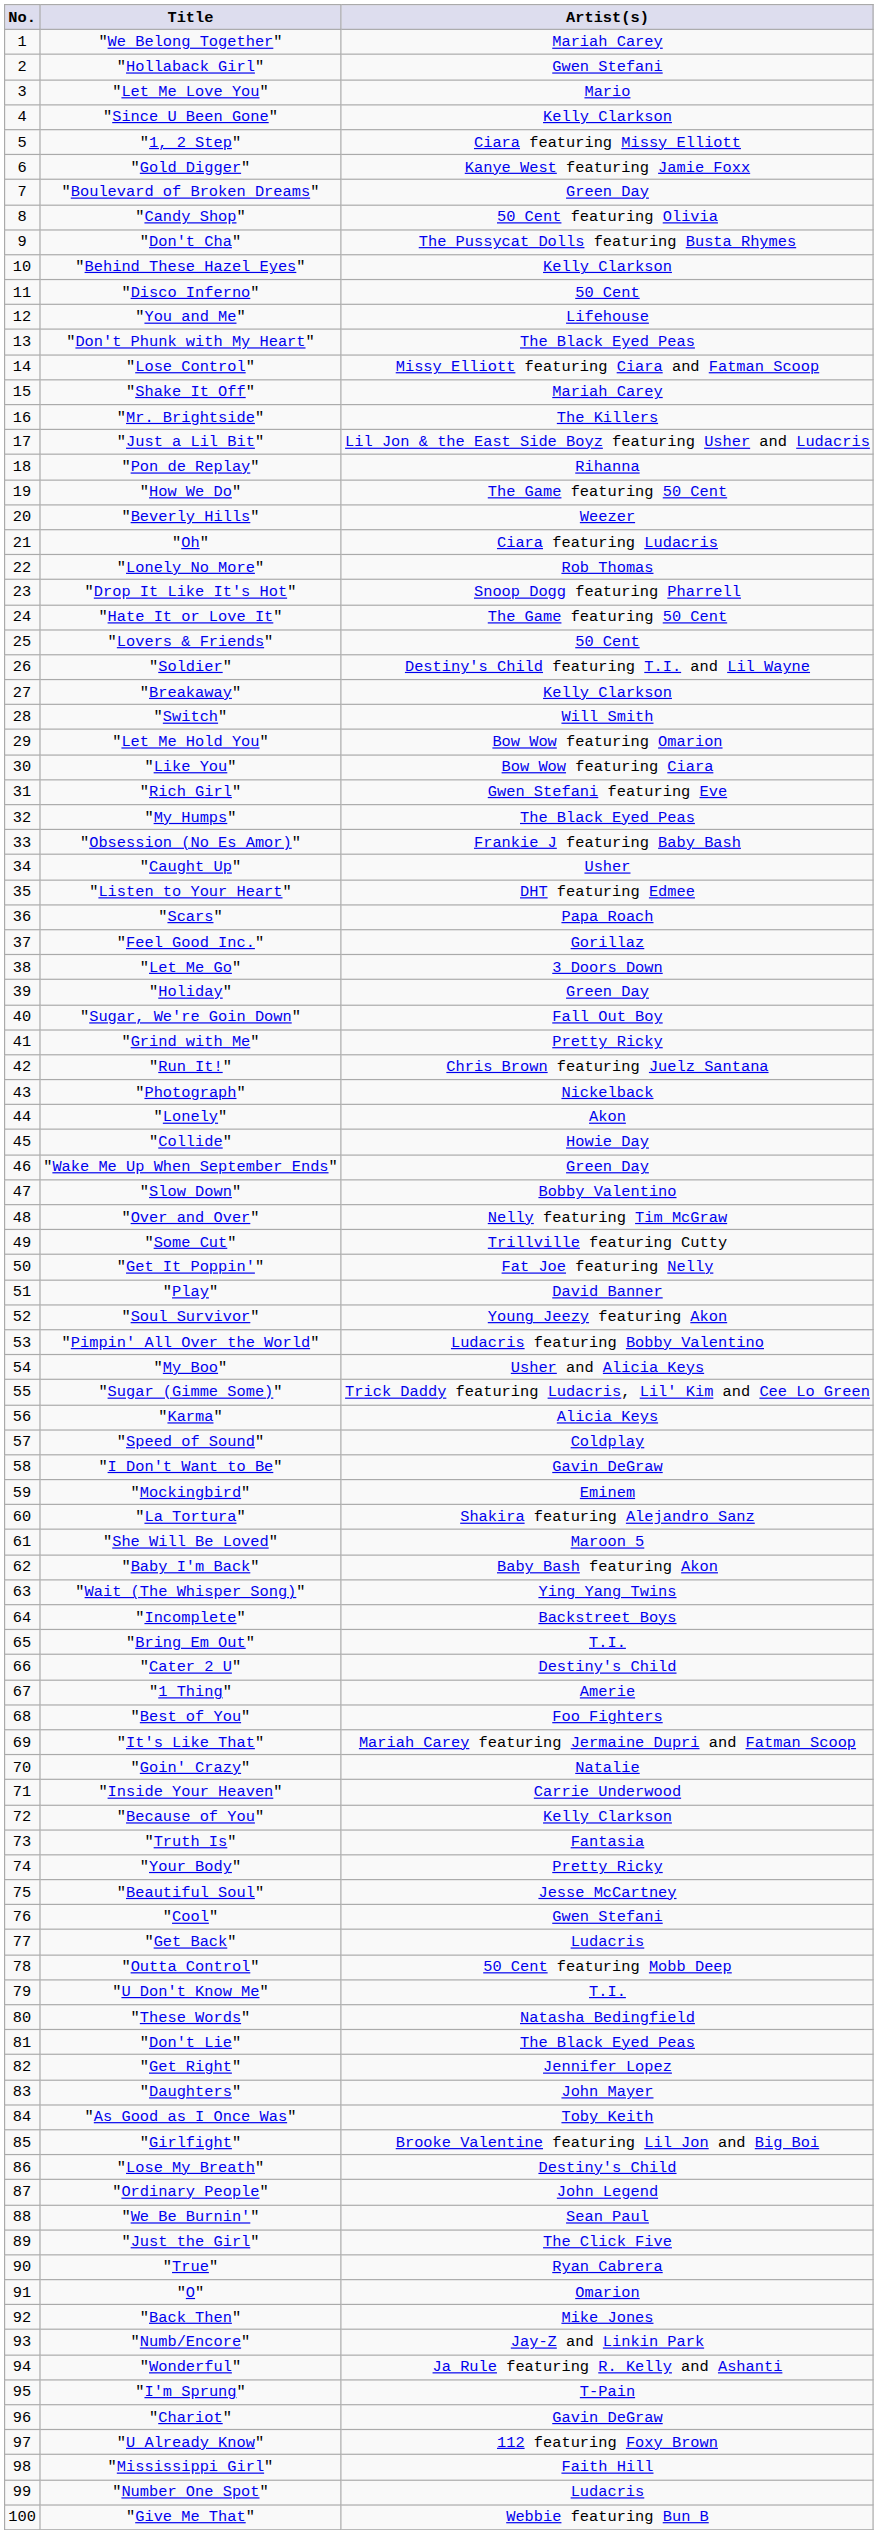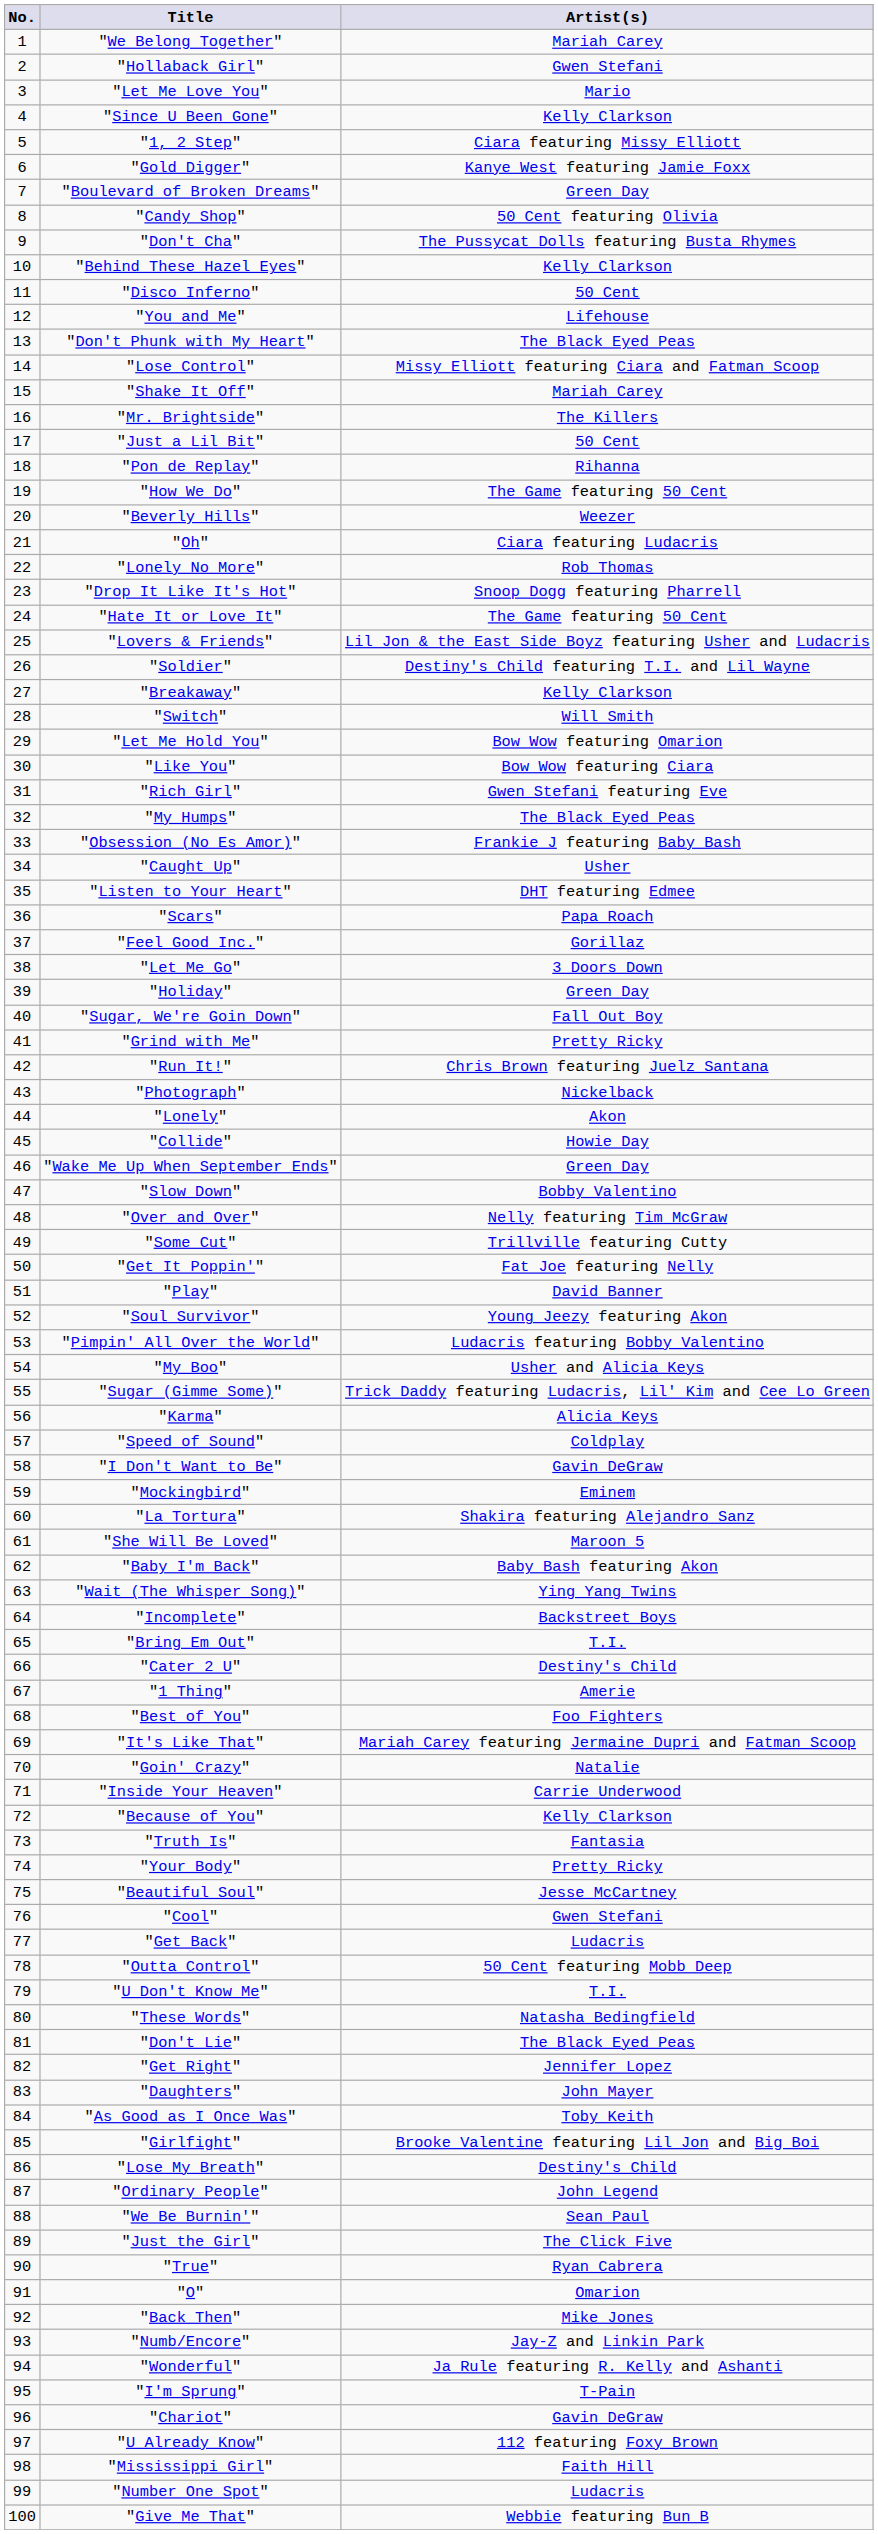 <table class="wikitable sortable" style="text-align: center">
 <tr>
 <th scope="col" style="background:#dde;">No.</th>
 <th scope="col" style="background:#dde;">Title</th>
 <th scope="col" style="background:#dde;">Artist(s)</th>
 </tr>
 <tr>
 <td>1</td>
 <td>"<a href='#'>We Belong Together</a>"</td>
 <td><a href='#'>Mariah Carey</a></td>
 </tr>
 <tr>
 <td>2</td>
 <td>"<a href='#'>Hollaback Girl</a>"</td>
 <td><a href='#'>Gwen Stefani</a></td>
 </tr>
 <tr>
 <td>3</td>
 <td>"<a href='#'>Let Me Love You</a>"</td>
 <td><a href='#'>Mario</a></td>
 </tr>
 <tr>
 <td>4</td>
 <td>"<a href='#'>Since U Been Gone</a>"</td>
 <td><a href='#'>Kelly Clarkson</a></td>
 </tr>
 <tr>
 <td>5</td>
 <td>"<a href='#'>1, 2 Step</a>"</td>
 <td><a href='#'>Ciara</a> featuring <a href='#'>Missy Elliott</a></td>
 </tr>
 <tr>
 <td>6</td>
 <td>"<a href='#'>Gold Digger</a>"</td>
 <td><a href='#'>Kanye West</a> featuring <a href='#'>Jamie Foxx</a></td>
 </tr>
 <tr>
 <td>7</td>
 <td>"<a href='#'>Boulevard of Broken Dreams</a>"</td>
 <td><a href='#'>Green Day</a></td>
 </tr>
 <tr>
 <td>8</td>
 <td>"<a href='#'>Candy Shop</a>"</td>
 <td><a href='#'>50 Cent</a> featuring <a href='#'>Olivia</a></td>
 </tr>
 <tr>
 <td>9</td>
 <td>"<a href='#'>Don't Cha</a>"</td>
 <td><a href='#'>The Pussycat Dolls</a> featuring <a href='#'>Busta Rhymes</a></td>
 </tr>
 <tr>
 <td>10</td>
 <td>"<a href='#'>Behind These Hazel Eyes</a>"</td>
 <td><a href='#'>Kelly Clarkson</a></td>
 </tr>
 <tr>
 <td>11</td>
 <td>"<a href='#'>Disco Inferno</a>"</td>
 <td><a href='#'>50 Cent</a></td>
 </tr>
 <tr>
 <td>12</td>
 <td>"<a href='#'>You and Me</a>"</td>
 <td><a href='#'>Lifehouse</a></td>
 </tr>
 <tr>
 <td>13</td>
 <td>"<a href='#'>Don't Phunk with My Heart</a>"</td>
 <td><a href='#'>The Black Eyed Peas</a></td>
 </tr>
 <tr>
 <td>14</td>
 <td>"<a href='#'>Lose Control</a>"</td>
 <td><a href='#'>Missy Elliott</a> featuring <a href='#'>Ciara</a> and <a href='#'>Fatman Scoop</a></td>
 </tr>
 <tr>
 <td>15</td>
 <td>"<a href='#'>Shake It Off</a>"</td>
 <td><a href='#'>Mariah Carey</a></td>
 </tr>
 <tr>
 <td>16</td>
 <td>"<a href='#'>Mr. Brightside</a>"</td>
 <td><a href='#'>The Killers</a></td>
 </tr>
 <tr>
 <td>17</td>
 <td>"<a href='#'>Just a Lil Bit</a>"</td>
-<td><a href='#'>Lil Jon & the East Side Boyz</a> featuring <a href='#'>Usher</a> and <a href='#'>Ludacris</a></td>
+<td><a href='#'>50 Cent</a></td>
 </tr>
 <tr>
 <td>18</td>
 <td>"<a href='#'>Pon de Replay</a>"</td>
 <td><a href='#'>Rihanna</a></td>
 </tr>
 <tr>
 <td>19</td>
 <td>"<a href='#'>How We Do</a>"</td>
 <td><a href='#'>The Game</a> featuring <a href='#'>50 Cent</a></td>
 </tr>
 <tr>
 <td>20</td>
 <td>"<a href='#'>Beverly Hills</a>"</td>
 <td><a href='#'>Weezer</a></td>
 </tr>
 <tr>
 <td>21</td>
 <td>"<a href='#'>Oh</a>"</td>
 <td><a href='#'>Ciara</a> featuring <a href='#'>Ludacris</a></td>
 </tr>
 <tr>
 <td>22</td>
 <td>"<a href='#'>Lonely No More</a>"</td>
 <td><a href='#'>Rob Thomas</a></td>
 </tr>
 <tr>
 <td>23</td>
 <td>"<a href='#'>Drop It Like It's Hot</a>"</td>
 <td><a href='#'>Snoop Dogg</a> featuring <a href='#'>Pharrell</a></td>
 </tr>
 <tr>
 <td>24</td>
 <td>"<a href='#'>Hate It or Love It</a>"</td>
 <td><a href='#'>The Game</a> featuring <a href='#'>50 Cent</a></td>
 </tr>
 <tr>
 <td>25</td>
 <td>"<a href='#'>Lovers & Friends</a>"</td>
-<td><a href='#'>50 Cent</a></td>
+<td><a href='#'>Lil Jon & the East Side Boyz</a> featuring <a href='#'>Usher</a> and <a href='#'>Ludacris</a></td>
 </tr>
 <tr>
 <td>26</td>
 <td>"<a href='#'>Soldier</a>"</td>
 <td><a href='#'>Destiny's Child</a> featuring <a href='#'>T.I.</a> and <a href='#'>Lil Wayne</a></td>
 </tr>
 <tr>
 <td>27</td>
 <td>"<a href='#'>Breakaway</a>"</td>
 <td><a href='#'>Kelly Clarkson</a></td>
 </tr>
 <tr>
 <td>28</td>
 <td>"<a href='#'>Switch</a>"</td>
 <td><a href='#'>Will Smith</a></td>
 </tr>
 <tr>
 <td>29</td>
 <td>"<a href='#'>Let Me Hold You</a>"</td>
 <td><a href='#'>Bow Wow</a> featuring <a href='#'>Omarion</a></td>
 </tr>
 <tr>
 <td>30</td>
 <td>"<a href='#'>Like You</a>"</td>
 <td><a href='#'>Bow Wow</a> featuring <a href='#'>Ciara</a></td>
 </tr>
 <tr>
 <td>31</td>
 <td>"<a href='#'>Rich Girl</a>"</td>
 <td><a href='#'>Gwen Stefani</a> featuring <a href='#'>Eve</a></td>
 </tr>
 <tr>
 <td>32</td>
 <td>"<a href='#'>My Humps</a>"</td>
 <td><a href='#'>The Black Eyed Peas</a></td>
 </tr>
 <tr>
 <td>33</td>
 <td>"<a href='#'>Obsession (No Es Amor)</a>"</td>
 <td><a href='#'>Frankie J</a> featuring <a href='#'>Baby Bash</a></td>
 </tr>
 <tr>
 <td>34</td>
 <td>"<a href='#'>Caught Up</a>"</td>
 <td><a href='#'>Usher</a></td>
 </tr>
 <tr>
 <td>35</td>
 <td>"<a href='#'>Listen to Your Heart</a>"</td>
 <td><a href='#'>DHT</a> featuring <a href='#'>Edmee</a></td>
 </tr>
 <tr>
 <td>36</td>
 <td>"<a href='#'>Scars</a>"</td>
 <td><a href='#'>Papa Roach</a></td>
 </tr>
 <tr>
 <td>37</td>
 <td>"<a href='#'>Feel Good Inc.</a>"</td>
 <td><a href='#'>Gorillaz</a></td>
 </tr>
 <tr>
 <td>38</td>
 <td>"<a href='#'>Let Me Go</a>"</td>
 <td><a href='#'>3 Doors Down</a></td>
 </tr>
 <tr>
 <td>39</td>
 <td>"<a href='#'>Holiday</a>"</td>
 <td><a href='#'>Green Day</a></td>
 </tr>
 <tr>
 <td>40</td>
 <td>"<a href='#'>Sugar, We're Goin Down</a>"</td>
 <td><a href='#'>Fall Out Boy</a></td>
 </tr>
 <tr>
 <td>41</td>
 <td>"<a href='#'>Grind with Me</a>"</td>
 <td><a href='#'>Pretty Ricky</a></td>
 </tr>
 <tr>
 <td>42</td>
 <td>"<a href='#'>Run It!</a>"</td>
 <td><a href='#'>Chris Brown</a> featuring <a href='#'>Juelz Santana</a></td>
 </tr>
 <tr>
 <td>43</td>
 <td>"<a href='#'>Photograph</a>"</td>
 <td><a href='#'>Nickelback</a></td>
 </tr>
 <tr>
 <td>44</td>
 <td>"<a href='#'>Lonely</a>"</td>
 <td><a href='#'>Akon</a></td>
 </tr>
 <tr>
 <td>45</td>
 <td>"<a href='#'>Collide</a>"</td>
 <td><a href='#'>Howie Day</a></td>
 </tr>
 <tr>
 <td>46</td>
 <td>"<a href='#'>Wake Me Up When September Ends</a>"</td>
 <td><a href='#'>Green Day</a></td>
 </tr>
 <tr>
 <td>47</td>
 <td>"<a href='#'>Slow Down</a>"</td>
 <td><a href='#'>Bobby Valentino</a></td>
 </tr>
 <tr>
 <td>48</td>
 <td>"<a href='#'>Over and Over</a>"</td>
 <td><a href='#'>Nelly</a> featuring <a href='#'>Tim McGraw</a></td>
 </tr>
 <tr>
 <td>49</td>
 <td>"<a href='#'>Some Cut</a>"</td>
 <td><a href='#'>Trillville</a> featuring Cutty</td>
 </tr>
 <tr>
 <td>50</td>
 <td>"<a href='#'>Get It Poppin'</a>"</td>
 <td><a href='#'>Fat Joe</a> featuring <a href='#'>Nelly</a></td>
 </tr>
 <tr>
 <td>51</td>
 <td>"<a href='#'>Play</a>"</td>
 <td><a href='#'>David Banner</a></td>
 </tr>
 <tr>
 <td>52</td>
 <td>"<a href='#'>Soul Survivor</a>"</td>
 <td><a href='#'>Young Jeezy</a> featuring <a href='#'>Akon</a></td>
 </tr>
 <tr>
 <td>53</td>
 <td>"<a href='#'>Pimpin' All Over the World</a>"</td>
 <td><a href='#'>Ludacris</a> featuring <a href='#'>Bobby Valentino</a></td>
 </tr>
 <tr>
 <td>54</td>
 <td>"<a href='#'>My Boo</a>"</td>
 <td><a href='#'>Usher</a> and <a href='#'>Alicia Keys</a></td>
 </tr>
 <tr>
 <td>55</td>
 <td>"<a href='#'>Sugar (Gimme Some)</a>"</td>
 <td><a href='#'>Trick Daddy</a> featuring <a href='#'>Ludacris</a>, <a href='#'>Lil' Kim</a> and <a href='#'>Cee Lo Green</a></td>
 </tr>
 <tr>
 <td>56</td>
 <td>"<a href='#'>Karma</a>"</td>
 <td><a href='#'>Alicia Keys</a></td>
 </tr>
 <tr>
 <td>57</td>
 <td>"<a href='#'>Speed of Sound</a>"</td>
 <td><a href='#'>Coldplay</a></td>
 </tr>
 <tr>
 <td>58</td>
 <td>"<a href='#'>I Don't Want to Be</a>"</td>
 <td><a href='#'>Gavin DeGraw</a></td>
 </tr>
 <tr>
 <td>59</td>
 <td>"<a href='#'>Mockingbird</a>"</td>
 <td><a href='#'>Eminem</a></td>
 </tr>
 <tr>
 <td>60</td>
 <td>"<a href='#'>La Tortura</a>"</td>
 <td><a href='#'>Shakira</a> featuring <a href='#'>Alejandro Sanz</a></td>
 </tr>
 <tr>
 <td>61</td>
 <td>"<a href='#'>She Will Be Loved</a>"</td>
 <td><a href='#'>Maroon 5</a></td>
 </tr>
 <tr>
 <td>62</td>
 <td>"<a href='#'>Baby I'm Back</a>"</td>
 <td><a href='#'>Baby Bash</a> featuring <a href='#'>Akon</a></td>
 </tr>
 <tr>
 <td>63</td>
 <td>"<a href='#'>Wait (The Whisper Song)</a>"</td>
 <td><a href='#'>Ying Yang Twins</a></td>
 </tr>
 <tr>
 <td>64</td>
 <td>"<a href='#'>Incomplete</a>"</td>
 <td><a href='#'>Backstreet Boys</a></td>
 </tr>
 <tr>
 <td>65</td>
 <td>"<a href='#'>Bring Em Out</a>"</td>
 <td><a href='#'>T.I.</a></td>
 </tr>
 <tr>
 <td>66</td>
 <td>"<a href='#'>Cater 2 U</a>"</td>
 <td><a href='#'>Destiny's Child</a></td>
 </tr>
 <tr>
 <td>67</td>
 <td>"<a href='#'>1 Thing</a>"</td>
 <td><a href='#'>Amerie</a></td>
 </tr>
 <tr>
 <td>68</td>
 <td>"<a href='#'>Best of You</a>"</td>
 <td><a href='#'>Foo Fighters</a></td>
 </tr>
 <tr>
 <td>69</td>
 <td>"<a href='#'>It's Like That</a>"</td>
 <td><a href='#'>Mariah Carey</a> featuring <a href='#'>Jermaine Dupri</a> and <a href='#'>Fatman Scoop</a></td>
 </tr>
 <tr>
 <td>70</td>
 <td>"<a href='#'>Goin' Crazy</a>"</td>
 <td><a href='#'>Natalie</a></td>
 </tr>
 <tr>
 <td>71</td>
 <td>"<a href='#'>Inside Your Heaven</a>"</td>
 <td><a href='#'>Carrie Underwood</a></td>
 </tr>
 <tr>
 <td>72</td>
 <td>"<a href='#'>Because of You</a>"</td>
 <td><a href='#'>Kelly Clarkson</a></td>
 </tr>
 <tr>
 <td>73</td>
 <td>"<a href='#'>Truth Is</a>"</td>
 <td><a href='#'>Fantasia</a></td>
 </tr>
 <tr>
 <td>74</td>
 <td>"<a href='#'>Your Body</a>"</td>
 <td><a href='#'>Pretty Ricky</a></td>
 </tr>
 <tr>
 <td>75</td>
 <td>"<a href='#'>Beautiful Soul</a>"</td>
 <td><a href='#'>Jesse McCartney</a></td>
 </tr>
 <tr>
 <td>76</td>
 <td>"<a href='#'>Cool</a>"</td>
 <td><a href='#'>Gwen Stefani</a></td>
 </tr>
 <tr>
 <td>77</td>
 <td>"<a href='#'>Get Back</a>"</td>
 <td><a href='#'>Ludacris</a></td>
 </tr>
 <tr>
 <td>78</td>
 <td>"<a href='#'>Outta Control</a>"</td>
 <td><a href='#'>50 Cent</a> featuring <a href='#'>Mobb Deep</a></td>
 </tr>
 <tr>
 <td>79</td>
 <td>"<a href='#'>U Don't Know Me</a>"</td>
 <td><a href='#'>T.I.</a></td>
 </tr>
 <tr>
 <td>80</td>
 <td>"<a href='#'>These Words</a>"</td>
 <td><a href='#'>Natasha Bedingfield</a></td>
 </tr>
 <tr>
 <td>81</td>
 <td>"<a href='#'>Don't Lie</a>"</td>
 <td><a href='#'>The Black Eyed Peas</a></td>
 </tr>
 <tr>
 <td>82</td>
 <td>"<a href='#'>Get Right</a>"</td>
 <td><a href='#'>Jennifer Lopez</a></td>
 </tr>
 <tr>
 <td>83</td>
 <td>"<a href='#'>Daughters</a>"</td>
 <td><a href='#'>John Mayer</a></td>
 </tr>
 <tr>
 <td>84</td>
 <td>"<a href='#'>As Good as I Once Was</a>"</td>
 <td><a href='#'>Toby Keith</a></td>
 </tr>
 <tr>
 <td>85</td>
 <td>"<a href='#'>Girlfight</a>"</td>
 <td><a href='#'>Brooke Valentine</a> featuring <a href='#'>Lil Jon</a> and <a href='#'>Big Boi</a></td>
 </tr>
 <tr>
 <td>86</td>
 <td>"<a href='#'>Lose My Breath</a>"</td>
 <td><a href='#'>Destiny's Child</a></td>
 </tr>
 <tr>
 <td>87</td>
 <td>"<a href='#'>Ordinary People</a>"</td>
 <td><a href='#'>John Legend</a></td>
 </tr>
 <tr>
 <td>88</td>
 <td>"<a href='#'>We Be Burnin'</a>"</td>
 <td><a href='#'>Sean Paul</a></td>
 </tr>
 <tr>
 <td>89</td>
 <td>"<a href='#'>Just the Girl</a>"</td>
 <td><a href='#'>The Click Five</a></td>
 </tr>
 <tr>
 <td>90</td>
 <td>"<a href='#'>True</a>"</td>
 <td><a href='#'>Ryan Cabrera</a></td>
 </tr>
 <tr>
 <td>91</td>
 <td>"<a href='#'>O</a>"</td>
 <td><a href='#'>Omarion</a></td>
 </tr>
 <tr>
 <td>92</td>
 <td>"<a href='#'>Back Then</a>"</td>
 <td><a href='#'>Mike Jones</a></td>
 </tr>
 <tr>
 <td>93</td>
 <td>"<a href='#'>Numb/Encore</a>"</td>
 <td><a href='#'>Jay-Z</a> and <a href='#'>Linkin Park</a></td>
 </tr>
 <tr>
 <td>94</td>
 <td>"<a href='#'>Wonderful</a>"</td>
 <td><a href='#'>Ja Rule</a> featuring <a href='#'>R. Kelly</a> and <a href='#'>Ashanti</a></td>
 </tr>
 <tr>
 <td>95</td>
 <td>"<a href='#'>I'm Sprung</a>"</td>
 <td><a href='#'>T-Pain</a></td>
 </tr>
 <tr>
 <td>96</td>
 <td>"<a href='#'>Chariot</a>"</td>
 <td><a href='#'>Gavin DeGraw</a></td>
 </tr>
 <tr>
 <td>97</td>
 <td>"<a href='#'>U Already Know</a>"</td>
 <td><a href='#'>112</a> featuring <a href='#'>Foxy Brown</a></td>
 </tr>
 <tr>
 <td>98</td>
 <td>"<a href='#'>Mississippi Girl</a>"</td>
 <td><a href='#'>Faith Hill</a></td>
 </tr>
 <tr>
 <td>99</td>
 <td>"<a href='#'>Number One Spot</a>"</td>
 <td><a href='#'>Ludacris</a></td>
 </tr>
 <tr>
 <td>100</td>
 <td>"<a href='#'>Give Me That</a>"</td>
 <td><a href='#'>Webbie</a> featuring <a href='#'>Bun B</a></td>
 </tr>
 </table>
